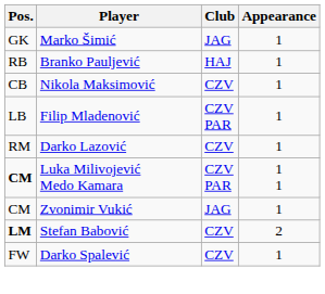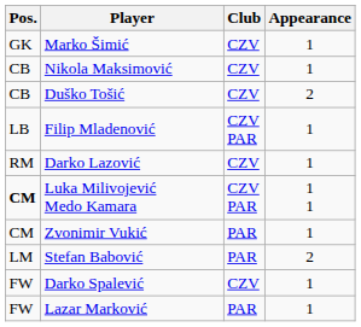 <table class="wikitable">
 <tr>
 <th>Pos.</th>
 <th width="175">Player</th>
 <th>Club</th>
 <th>Appearance</th>
 </tr>
 <tr>
 <td>GK</td>
 <td> <a href='#'>Marko Šimić</a></td>
-<td><a href='#'>JAG</a></td>
-<td align="center">1</td>
-</tr>
-<tr>
-<td>RB</td>
-<td> <a href='#'>Branko Pauljević</a></td>
-<td><a href='#'>HAJ</a></td>
+<td><a href='#'>CZV</a></td>
 <td align="center">1</td>
 </tr>
 <tr>
 <td>CB</td>
 <td> <a href='#'>Nikola Maksimović</a></td>
 <td><a href='#'>CZV</a></td>
 <td align="center">1</td>
+</tr>
+<tr>
+<td>CB</td>
+<td> <a href='#'>Duško Tošić</a></td>
+<td><a href='#'>CZV</a></td>
+<td align="center">2</td>
 </tr>
 <tr>
 <td>LB</td>
 <td> <a href='#'>Filip Mladenović</a></td>
 <td><a href='#'>CZV</a><br><a href='#'>PAR</a></td>
 <td align="center">1</td>
 </tr>
 <tr>
 <td>RM</td>
 <td> <a href='#'>Darko Lazović</a></td>
 <td><a href='#'>CZV</a></td>
 <td align="center">1</td>
 </tr>
 <tr>
 <td><strong>CM</strong></td>
 <td> <a href='#'>Luka Milivojević</a><br> <a href='#'>Medo Kamara</a></td>
 <td><a href='#'>CZV</a><br><a href='#'>PAR</a></td>
 <td align="center">1<br>1</td>
 </tr>
 <tr>
 <td>CM</td>
 <td> <a href='#'>Zvonimir Vukić</a></td>
-<td><a href='#'>JAG</a></td>
+<td><a href='#'>PAR</a></td>
 <td align="center">1</td>
 </tr>
 <tr>
-<td><strong>LM</strong></td>
+<td>LM</td>
 <td> <a href='#'>Stefan Babović</a></td>
-<td><a href='#'>CZV</a></td>
+<td><a href='#'>PAR</a></td>
 <td align="center">2</td>
 </tr>
 <tr>
 <td>FW</td>
 <td> <a href='#'>Darko Spalević</a></td>
 <td><a href='#'>CZV</a></td>
 <td align="center">1</td>
 </tr>
+<tr>
+<td>FW</td>
+<td> <a href='#'>Lazar Marković</a></td>
+<td><a href='#'>PAR</a></td>
+<td align="center">1</td>
+</tr>
 </table>
